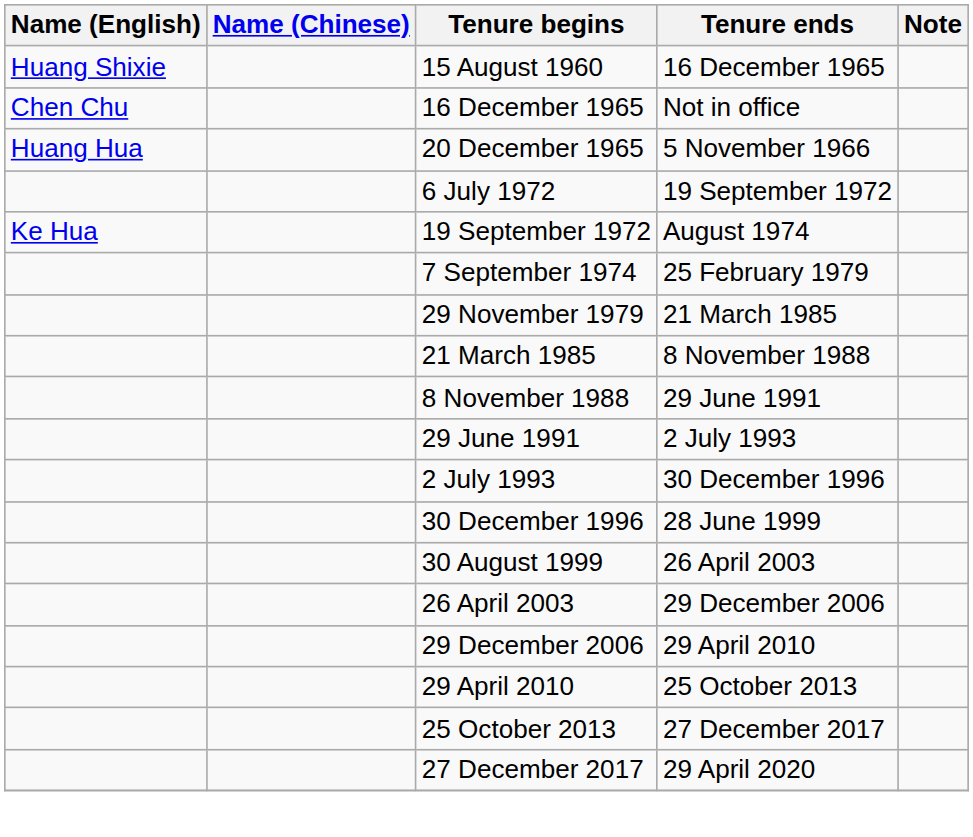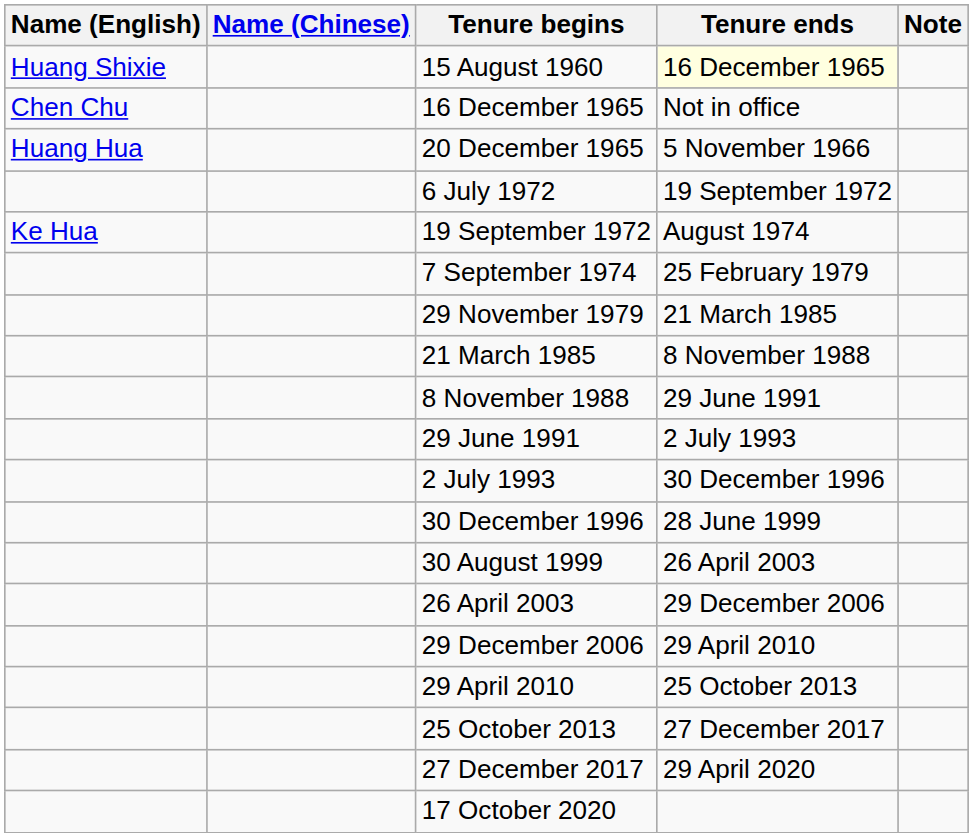 <table class="wikitable">
 <tr>
 <th>Name (English)</th>
 <th><a href='#'>Name (Chinese)</a></th>
 <th>Tenure begins</th>
 <th>Tenure ends</th>
 <th>Note</th>
 </tr>
 <tr>
 <td><a href='#'>Huang Shixie</a></td>
 <td></td>
 <td>15 August 1960</td>
-<td>16 December 1965</td>
+<td style="background: lightyellow;">16 December 1965</td>
 <td></td>
 </tr>
 <tr>
 <td><a href='#'>Chen Chu</a></td>
 <td></td>
 <td>16 December 1965</td>
 <td>Not in office</td>
 <td></td>
 </tr>
 <tr>
 <td><a href='#'>Huang Hua</a></td>
 <td></td>
 <td>20 December 1965</td>
 <td>5 November 1966</td>
 <td></td>
 </tr>
 <tr>
 <td></td>
 <td></td>
 <td>6 July 1972</td>
 <td>19 September 1972</td>
 <td></td>
 </tr>
 <tr>
 <td><a href='#'>Ke Hua</a></td>
 <td></td>
 <td>19 September 1972</td>
 <td>August 1974</td>
 <td></td>
 </tr>
 <tr>
 <td></td>
 <td></td>
 <td>7 September 1974</td>
 <td>25 February 1979</td>
 <td></td>
 </tr>
 <tr>
 <td></td>
 <td></td>
 <td>29 November 1979</td>
 <td>21 March 1985</td>
 <td></td>
 </tr>
 <tr>
 <td></td>
 <td></td>
 <td>21 March 1985</td>
 <td>8 November 1988</td>
 <td></td>
 </tr>
 <tr>
 <td></td>
 <td></td>
 <td>8 November 1988</td>
 <td>29 June 1991</td>
 <td></td>
 </tr>
 <tr>
 <td></td>
 <td></td>
 <td>29 June 1991</td>
 <td>2 July 1993</td>
 <td></td>
 </tr>
 <tr>
 <td></td>
 <td></td>
 <td>2 July 1993</td>
 <td>30 December 1996</td>
 <td></td>
 </tr>
 <tr>
 <td></td>
 <td></td>
 <td>30 December 1996</td>
 <td>28 June 1999</td>
 <td></td>
 </tr>
 <tr>
 <td></td>
 <td></td>
 <td>30 August 1999</td>
 <td>26 April 2003</td>
 <td></td>
 </tr>
 <tr>
 <td></td>
 <td></td>
 <td>26 April 2003</td>
 <td>29 December 2006</td>
 <td></td>
 </tr>
 <tr>
 <td></td>
 <td></td>
 <td>29 December 2006</td>
 <td>29 April 2010</td>
 <td></td>
 </tr>
 <tr>
 <td></td>
 <td></td>
 <td>29 April 2010</td>
 <td>25 October 2013</td>
 <td></td>
 </tr>
 <tr>
 <td></td>
 <td></td>
 <td>25 October 2013</td>
 <td>27 December 2017</td>
 <td></td>
 </tr>
 <tr>
 <td></td>
 <td></td>
 <td>27 December 2017</td>
 <td>29 April 2020</td>
 <td></td>
 </tr>
 <tr>
+<td></td>
+<td></td>
+<td>17 October 2020</td>
+<td></td>
+<td></td>
+</tr>
+<tr>
 </tr>
 </table>
